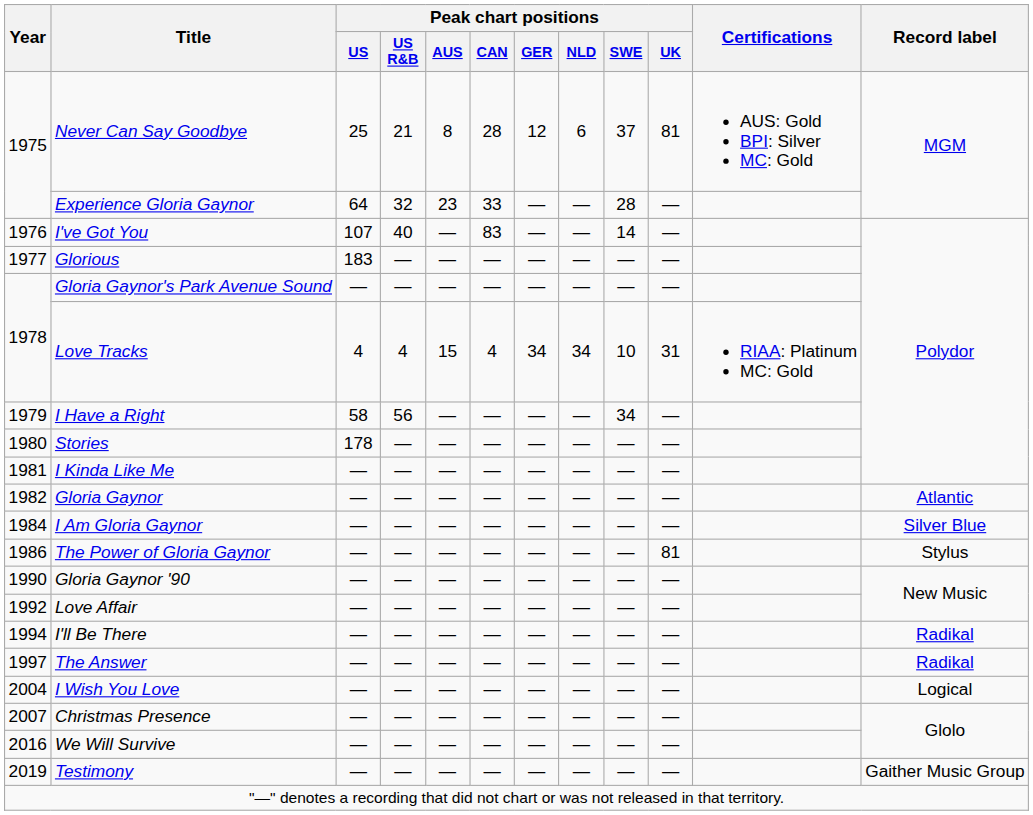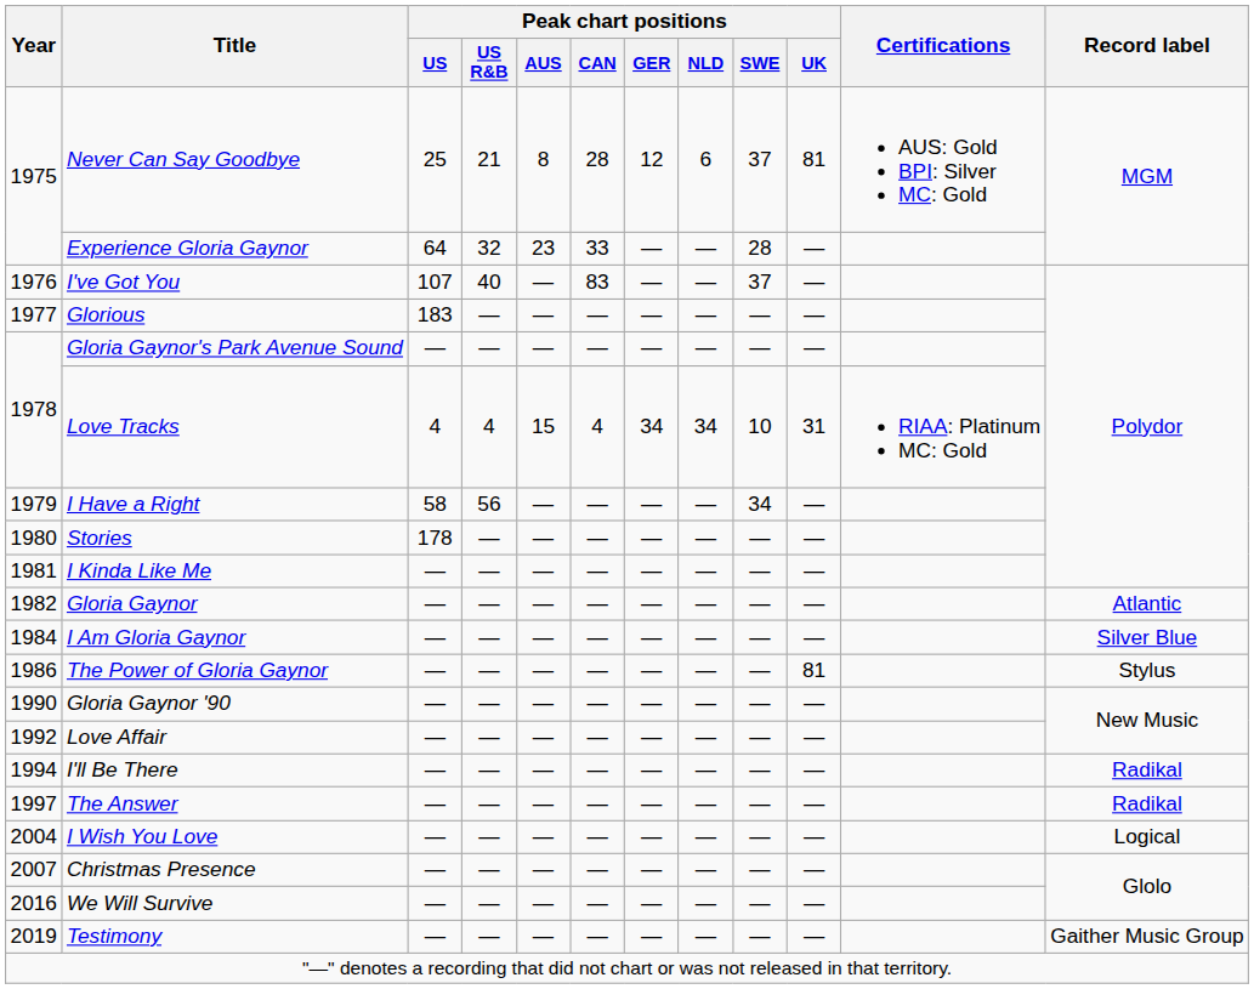 <table class="wikitable" style="text-align:center;">
 <tr>
 <th rowspan="2">Year</th>
 <th rowspan="2">Title</th>
 <th colspan="8">Peak chart positions</th>
 <th rowspan="2"><a href='#'>Certifications</a></th>
 <th rowspan="2">Record label</th>
 </tr>
 <tr style="font-size:smaller;">
 <th width="35"><a href='#'>US</a><br></th>
 <th width="35"><a href='#'>US<br>R&B</a><br></th>
 <th width="35"><a href='#'>AUS</a><br></th>
 <th width="35"><a href='#'>CAN</a><br></th>
 <th width="35"><a href='#'>GER</a><br></th>
 <th width="35"><a href='#'>NLD</a><br></th>
 <th width="35"><a href='#'>SWE</a><br></th>
 <th width="35"><a href='#'>UK</a><br></th>
 </tr>
 <tr>
 <td rowspan="2">1975</td>
 <td align="left"><em><a href='#'>Never Can Say Goodbye</a></em></td>
 <td>25</td>
 <td>21</td>
 <td>8</td>
 <td>28</td>
 <td>12</td>
 <td>6</td>
 <td>37</td>
 <td>81</td>
 <td align=left><br><ul><li>AUS: Gold</li><li><a href='#'>BPI</a>: Silver</li><li><a href='#'>MC</a>: Gold</li></ul></td>
 <td rowspan="2"><a href='#'>MGM</a></td>
 </tr>
 <tr>
 <td align="left"><em><a href='#'>Experience Gloria Gaynor</a></em></td>
 <td>64</td>
 <td>32</td>
 <td>23</td>
 <td>33</td>
 <td>—</td>
 <td>—</td>
 <td>28</td>
 <td>—</td>
 <td align=left></td>
 </tr>
 <tr>
 <td>1976</td>
 <td align="left"><em><a href='#'>I've Got You</a></em></td>
 <td>107</td>
 <td>40</td>
 <td>—</td>
 <td>83</td>
 <td>—</td>
 <td>—</td>
-<td>14</td>
+<td>37</td>
 <td>—</td>
 <td align=left></td>
 <td rowspan="7"><a href='#'>Polydor</a></td>
 </tr>
 <tr>
 <td>1977</td>
 <td align="left"><em><a href='#'>Glorious</a></em></td>
 <td>183</td>
 <td>—</td>
 <td>—</td>
 <td>—</td>
 <td>—</td>
 <td>—</td>
 <td>—</td>
 <td>—</td>
 <td align=left></td>
 </tr>
 <tr>
 <td rowspan="2">1978</td>
 <td align="left"><em><a href='#'>Gloria Gaynor's Park Avenue Sound</a></em></td>
 <td>—</td>
 <td>—</td>
 <td>—</td>
 <td>—</td>
 <td>—</td>
 <td>—</td>
 <td>—</td>
 <td>—</td>
 <td align=left></td>
 </tr>
 <tr>
 <td align="left"><em><a href='#'>Love Tracks</a></em></td>
 <td>4</td>
 <td>4</td>
 <td>15</td>
 <td>4</td>
 <td>34</td>
 <td>34</td>
 <td>10</td>
 <td>31</td>
 <td align=left><br><ul><li><a href='#'>RIAA</a>: Platinum</li><li>MC: Gold</li></ul></td>
 </tr>
 <tr>
 <td>1979</td>
 <td align="left"><em><a href='#'>I Have a Right</a></em></td>
 <td>58</td>
 <td>56</td>
 <td>—</td>
 <td>—</td>
 <td>—</td>
 <td>—</td>
 <td>34</td>
 <td>—</td>
 <td align=left></td>
 </tr>
 <tr>
 <td>1980</td>
 <td align="left"><em><a href='#'>Stories</a></em></td>
 <td>178</td>
 <td>—</td>
 <td>—</td>
 <td>—</td>
 <td>—</td>
 <td>—</td>
 <td>—</td>
 <td>—</td>
 <td align=left></td>
 </tr>
 <tr>
 <td>1981</td>
 <td align="left"><em><a href='#'>I Kinda Like Me</a></em></td>
 <td>—</td>
 <td>—</td>
 <td>—</td>
 <td>—</td>
 <td>—</td>
 <td>—</td>
 <td>—</td>
 <td>—</td>
 <td align=left></td>
 </tr>
 <tr>
 <td>1982</td>
 <td align="left"><em><a href='#'>Gloria Gaynor</a></em></td>
 <td>—</td>
 <td>—</td>
 <td>—</td>
 <td>—</td>
 <td>—</td>
 <td>—</td>
 <td>—</td>
 <td>—</td>
 <td align=left></td>
 <td><a href='#'>Atlantic</a></td>
 </tr>
 <tr>
 <td>1984</td>
 <td align="left"><em><a href='#'>I Am Gloria Gaynor</a></em></td>
 <td>—</td>
 <td>—</td>
 <td>—</td>
 <td>—</td>
 <td>—</td>
 <td>—</td>
 <td>—</td>
 <td>—</td>
 <td align=left></td>
 <td><a href='#'>Silver Blue</a></td>
 </tr>
 <tr>
 <td>1986</td>
 <td align="left"><em><a href='#'>The Power of Gloria Gaynor</a></em></td>
 <td>—</td>
 <td>—</td>
 <td>—</td>
 <td>—</td>
 <td>—</td>
 <td>—</td>
 <td>—</td>
 <td>81</td>
 <td align=left></td>
 <td>Stylus</td>
 </tr>
 <tr>
 <td>1990</td>
 <td align="left"><em>Gloria Gaynor '90</em></td>
 <td>—</td>
 <td>—</td>
 <td>—</td>
 <td>—</td>
 <td>—</td>
 <td>—</td>
 <td>—</td>
 <td>—</td>
 <td align=left></td>
 <td rowspan="2">New Music</td>
 </tr>
 <tr>
 <td>1992</td>
 <td align="left"><em>Love Affair</em></td>
 <td>—</td>
 <td>—</td>
 <td>—</td>
 <td>—</td>
 <td>—</td>
 <td>—</td>
 <td>—</td>
 <td>—</td>
 <td align=left></td>
 </tr>
 <tr>
 <td>1994</td>
 <td align="left"><em>I'll Be There</em></td>
 <td>—</td>
 <td>—</td>
 <td>—</td>
 <td>—</td>
 <td>—</td>
 <td>—</td>
 <td>—</td>
 <td>—</td>
 <td align=left></td>
 <td><a href='#'>Radikal</a></td>
 </tr>
 <tr>
 <td>1997</td>
 <td align="left"><em><a href='#'>The Answer</a></em></td>
 <td>—</td>
 <td>—</td>
 <td>—</td>
 <td>—</td>
 <td>—</td>
 <td>—</td>
 <td>—</td>
 <td>—</td>
 <td align=left></td>
 <td><a href='#'>Radikal</a></td>
 </tr>
 <tr>
 <td>2004</td>
 <td align="left"><em><a href='#'>I Wish You Love</a></em></td>
 <td>—</td>
 <td>—</td>
 <td>—</td>
 <td>—</td>
 <td>—</td>
 <td>—</td>
 <td>—</td>
 <td>—</td>
 <td align=left></td>
 <td>Logical</td>
 </tr>
 <tr>
 <td>2007</td>
 <td align="left"><em>Christmas Presence</em></td>
 <td>—</td>
 <td>—</td>
 <td>—</td>
 <td>—</td>
 <td>—</td>
 <td>—</td>
 <td>—</td>
 <td>—</td>
 <td align=left></td>
 <td rowspan="2">Glolo</td>
 </tr>
 <tr>
 <td>2016</td>
 <td align="left"><em>We Will Survive</em></td>
 <td>—</td>
 <td>—</td>
 <td>—</td>
 <td>—</td>
 <td>—</td>
 <td>—</td>
 <td>—</td>
 <td>—</td>
 <td align=left></td>
 </tr>
 <tr>
 <td>2019</td>
 <td align="left"><em><a href='#'>Testimony</a></em></td>
 <td>—</td>
 <td>—</td>
 <td>—</td>
 <td>—</td>
 <td>—</td>
 <td>—</td>
 <td>—</td>
 <td>—</td>
 <td align=left></td>
 <td>Gaither Music Group</td>
 </tr>
 <tr>
 <td colspan="15" style="font-size:90%">"—" denotes a recording that did not chart or was not released in that territory.</td>
 </tr>
 </table>
